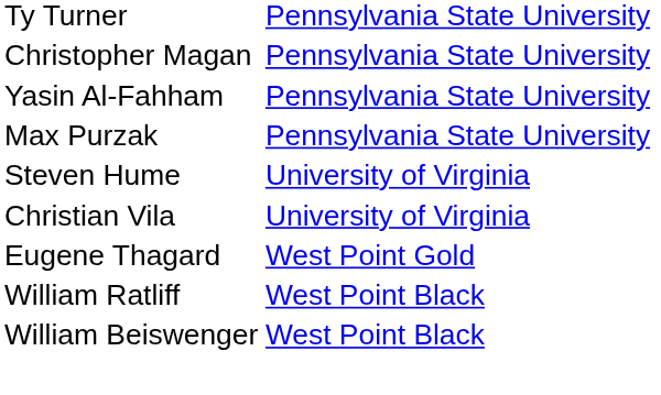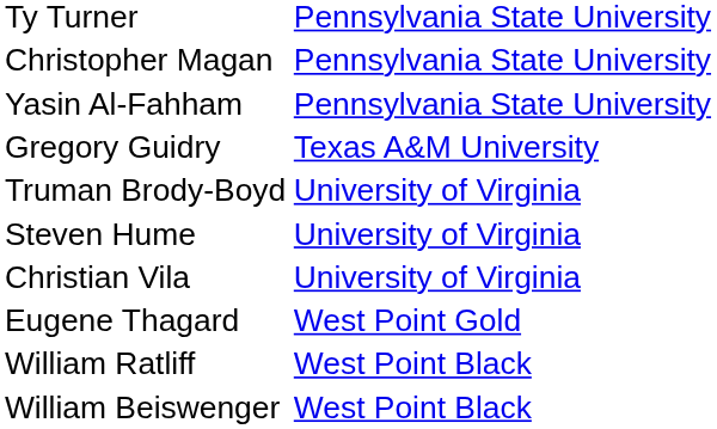 <table>
 <tr>
 <td>Ty Turner</td>
 <td><a href='#'>Pennsylvania State University</a></td>
 </tr>
 <tr>
 <td>Christopher Magan</td>
 <td><a href='#'>Pennsylvania State University</a></td>
 </tr>
 <tr>
 <td>Yasin Al-Fahham</td>
 <td><a href='#'>Pennsylvania State University</a></td>
 </tr>
 <tr>
-<td>Max Purzak</td>
-<td><a href='#'>Pennsylvania State University</a></td>
+<td>Gregory Guidry</td>
+<td><a href='#'>Texas A&M University</a></td>
+</tr>
+<tr>
+<td>Truman Brody-Boyd</td>
+<td><a href='#'>University of Virginia</a></td>
 </tr>
 <tr>
 <td>Steven Hume</td>
 <td><a href='#'>University of Virginia</a></td>
 </tr>
 <tr>
 <td>Christian Vila</td>
 <td><a href='#'>University of Virginia</a></td>
 </tr>
 <tr>
 <td>Eugene Thagard</td>
 <td><a href='#'>West Point Gold</a></td>
 </tr>
 <tr>
 <td>William Ratliff</td>
 <td><a href='#'>West Point Black</a></td>
 </tr>
 <tr>
 <td>William Beiswenger</td>
 <td><a href='#'>West Point Black</a></td>
 </tr>
 </table>
